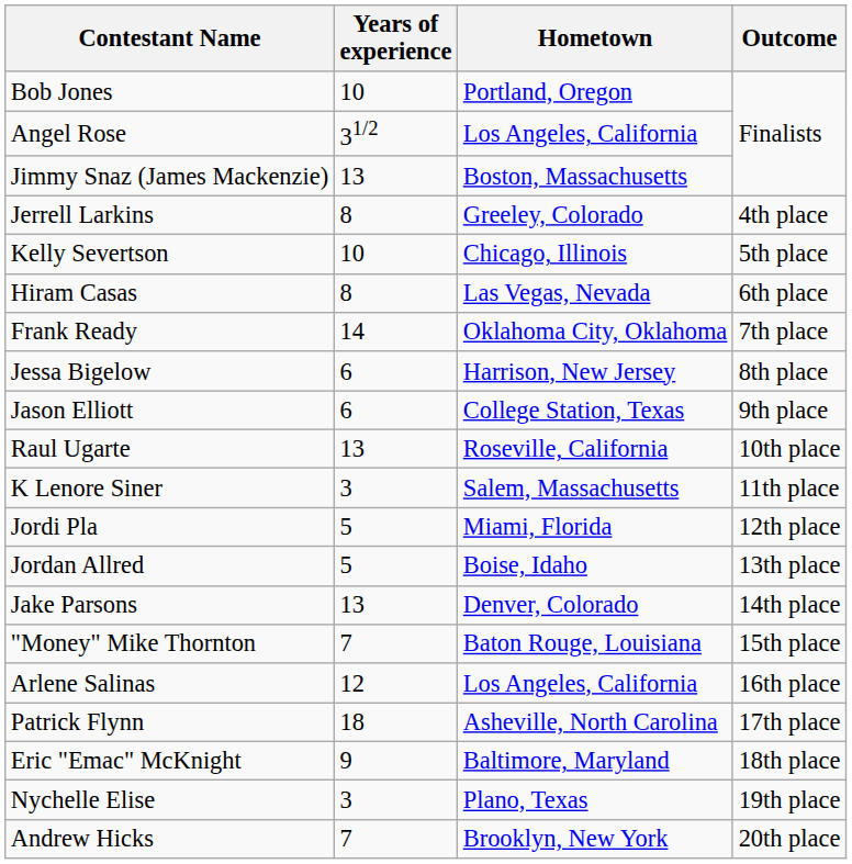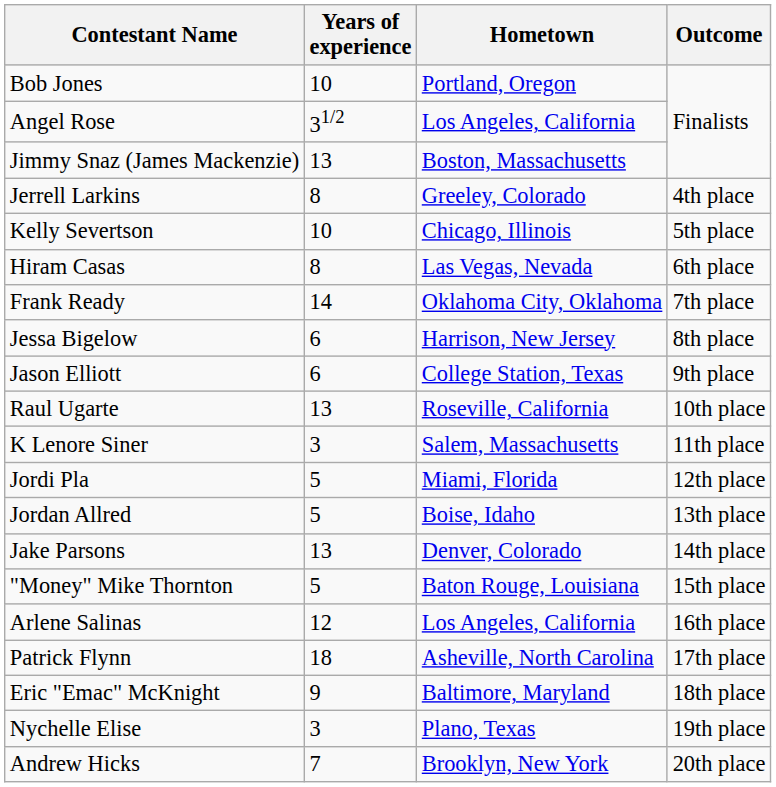 <table class="wikitable sortable">
 <tr>
 <th>Contestant Name</th>
 <th>Years of<br>experience</th>
 <th>Hometown</th>
 <th>Outcome</th>
 </tr>
 <tr>
 <td>Bob Jones</td>
 <td>10</td>
 <td><a href='#'>Portland, Oregon</a></td>
 <td rowspan="3">Finalists</td>
 </tr>
 <tr>
 <td>Angel Rose</td>
 <td>3<sup>1/2</sup></td>
 <td><a href='#'>Los Angeles, California</a></td>
 </tr>
 <tr>
 <td>Jimmy Snaz (James Mackenzie)</td>
 <td>13</td>
 <td><a href='#'>Boston, Massachusetts</a></td>
 </tr>
 <tr>
 <td>Jerrell Larkins</td>
 <td>8</td>
 <td><a href='#'>Greeley, Colorado</a></td>
 <td>4th place</td>
 </tr>
 <tr>
 <td>Kelly Severtson</td>
 <td>10</td>
 <td><a href='#'>Chicago, Illinois</a></td>
 <td>5th place</td>
 </tr>
 <tr>
 <td>Hiram Casas</td>
 <td>8</td>
 <td><a href='#'>Las Vegas, Nevada</a></td>
 <td>6th place</td>
 </tr>
 <tr>
 <td>Frank Ready</td>
 <td>14</td>
 <td><a href='#'>Oklahoma City, Oklahoma</a></td>
 <td>7th place</td>
 </tr>
 <tr>
 <td>Jessa Bigelow</td>
 <td>6</td>
 <td><a href='#'>Harrison, New Jersey</a></td>
 <td>8th place</td>
 </tr>
 <tr>
 <td>Jason Elliott</td>
 <td>6</td>
 <td><a href='#'>College Station, Texas</a></td>
 <td>9th place</td>
 </tr>
 <tr>
 <td>Raul Ugarte</td>
 <td>13</td>
 <td><a href='#'>Roseville, California</a></td>
 <td>10th place</td>
 </tr>
 <tr>
 <td>K Lenore Siner</td>
 <td>3</td>
 <td><a href='#'>Salem, Massachusetts</a></td>
 <td>11th place</td>
 </tr>
 <tr>
 <td>Jordi Pla</td>
 <td>5</td>
 <td><a href='#'>Miami, Florida</a></td>
 <td>12th place</td>
 </tr>
 <tr>
 <td>Jordan Allred</td>
 <td>5</td>
 <td><a href='#'>Boise, Idaho</a></td>
 <td>13th place</td>
 </tr>
 <tr>
 <td>Jake Parsons</td>
 <td>13</td>
 <td><a href='#'>Denver, Colorado</a></td>
 <td>14th place</td>
 </tr>
 <tr>
 <td>"Money" Mike Thornton</td>
-<td>7</td>
+<td>5</td>
 <td><a href='#'>Baton Rouge, Louisiana</a></td>
 <td>15th place</td>
 </tr>
 <tr>
 <td>Arlene Salinas</td>
 <td>12</td>
 <td><a href='#'>Los Angeles, California</a></td>
 <td>16th place</td>
 </tr>
 <tr>
 <td>Patrick Flynn</td>
 <td>18</td>
 <td><a href='#'>Asheville, North Carolina</a></td>
 <td>17th place</td>
 </tr>
 <tr>
 <td>Eric "Emac" McKnight</td>
 <td>9</td>
 <td><a href='#'>Baltimore, Maryland</a></td>
 <td>18th place</td>
 </tr>
 <tr>
 <td>Nychelle Elise</td>
 <td>3</td>
 <td><a href='#'>Plano, Texas</a></td>
 <td>19th place</td>
 </tr>
 <tr>
 <td>Andrew Hicks</td>
 <td>7</td>
 <td><a href='#'>Brooklyn, New York</a></td>
 <td>20th place</td>
 </tr>
 </table>
